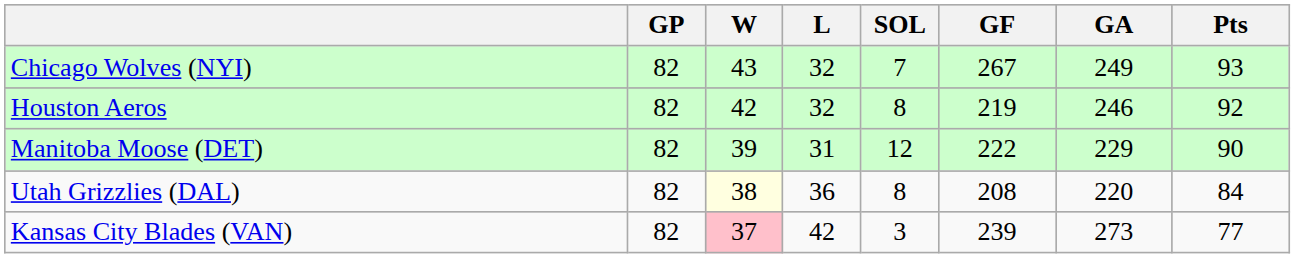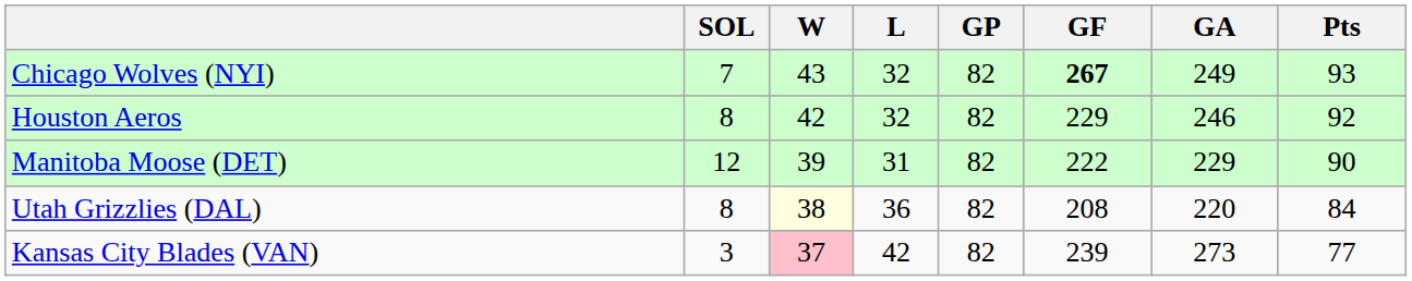 <table class="wikitable">
 <tr>
 <th width="40%"></th>
-<th width="5%">GP</th>
+<th width="5%">SOL</th>
 <th width="5%">W</th>
 <th width="5%">L</th>
-<th width="5%">SOL</th>
+<th width="5%">GP</th>
 <th width="7.5%">GF</th>
 <th width="7.5%">GA</th>
 <th width="7.5%">Pts</th>
 </tr>
 <tr align="center" bgcolor="#CCFFCC">
 <td align="left"><a href='#'>Chicago Wolves</a> (<a href='#'>NYI</a>)</td>
-<td>82</td>
+<td>7</td>
 <td>43</td>
 <td>32</td>
-<td>7</td>
-<td>267</td>
+<td>82</td>
+<td><strong>267</strong></td>
 <td>249</td>
 <td>93</td>
 </tr>
 <tr align="center" bgcolor="#CCFFCC">
 <td align="left"><a href='#'>Houston Aeros</a></td>
-<td>82</td>
+<td>8</td>
 <td>42</td>
 <td>32</td>
-<td>8</td>
-<td>219</td>
+<td>82</td>
+<td>229</td>
 <td>246</td>
 <td>92</td>
 </tr>
 <tr align="center" bgcolor="#CCFFCC">
 <td align="left"><a href='#'>Manitoba Moose</a> (<a href='#'>DET</a>)</td>
-<td>82</td>
+<td>12</td>
 <td>39</td>
 <td>31</td>
-<td>12</td>
+<td>82</td>
 <td>222</td>
 <td>229</td>
 <td>90</td>
 </tr>
 <tr align="center">
 <td align="left"><a href='#'>Utah Grizzlies</a> (<a href='#'>DAL</a>)</td>
-<td>82</td>
+<td>8</td>
 <td style="background: lightyellow;">38</td>
 <td>36</td>
-<td>8</td>
+<td>82</td>
 <td>208</td>
 <td>220</td>
 <td>84</td>
 </tr>
 <tr align="center">
 <td align="left"><a href='#'>Kansas City Blades</a> (<a href='#'>VAN</a>)</td>
-<td>82</td>
+<td>3</td>
 <td style="background: pink;">37</td>
 <td>42</td>
-<td>3</td>
+<td>82</td>
 <td>239</td>
 <td>273</td>
 <td>77</td>
 </tr>
 </table>
